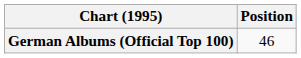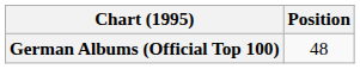 <table class="wikitable plainrowheaders" style="text-align:center">
 <tr>
 <th scope="col">Chart (1995)</th>
 <th scope="col">Position</th>
 </tr>
 <tr>
 <th scope="row">German Albums (Official Top 100)</th>
-<td>46</td>
+<td>48</td>
 </tr>
 </table>
